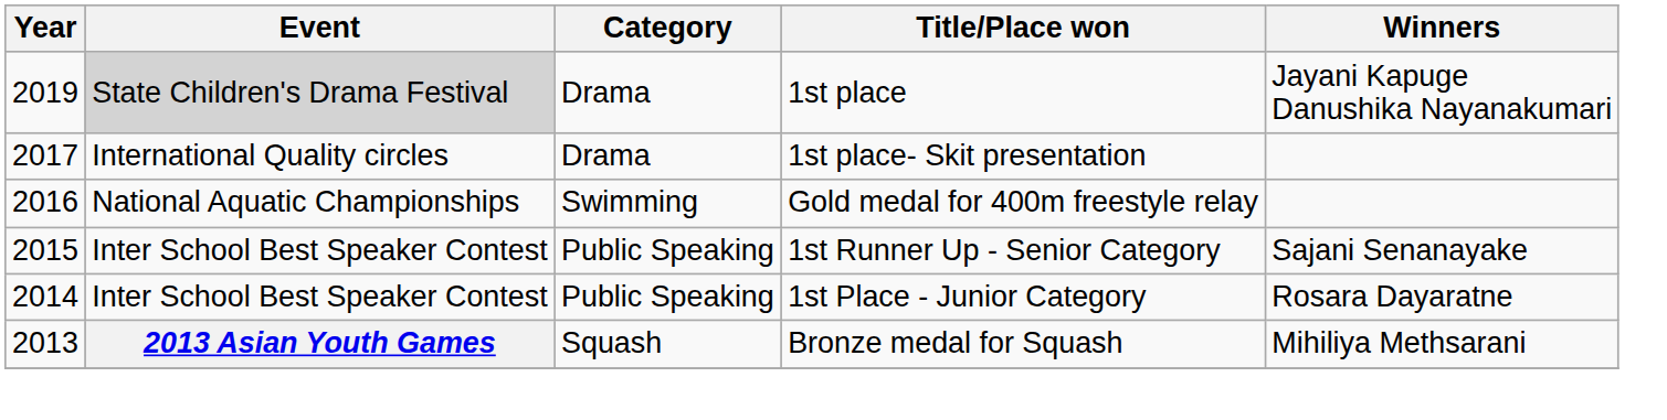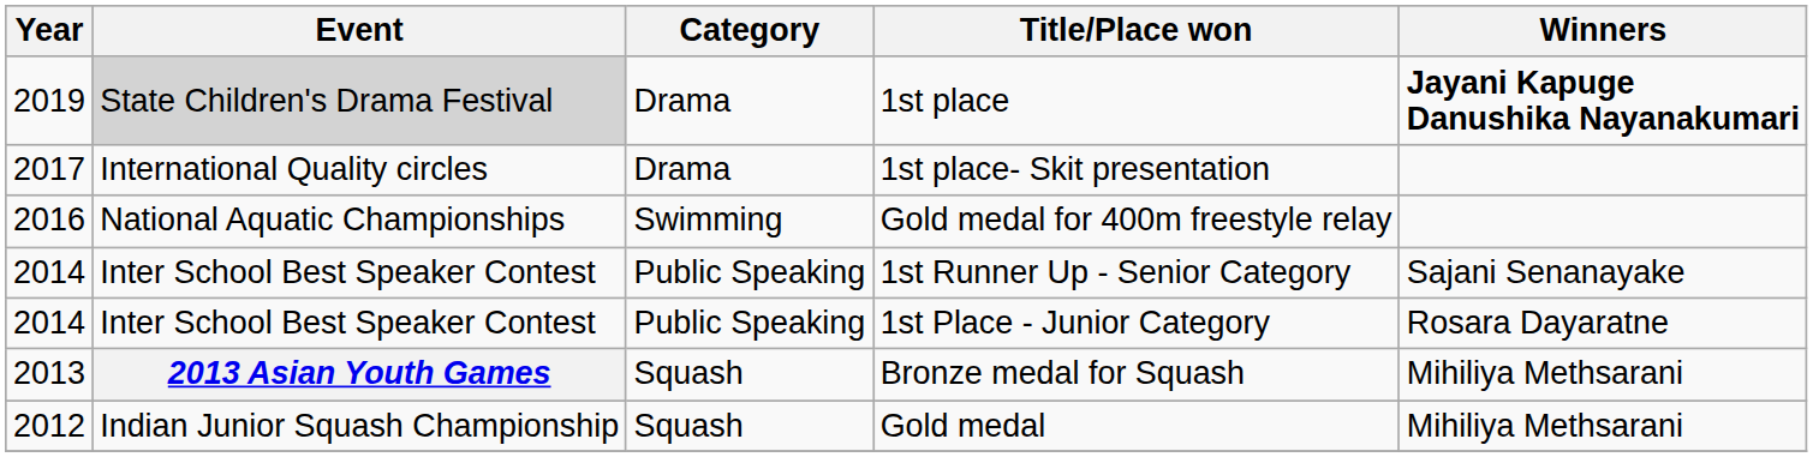 <table class="wikitable sortable plainrowheaders">
 <tr>
 <th scope="col">Year</th>
 <th scope="col" class="unsortable">Event</th>
 <th scope="col">Category</th>
 <th scope="col" class="unsortable">Title/Place won</th>
 <th scope="col" class="unsortable">Winners</th>
 </tr>
 <tr>
 <td style="text-align:center;">2019</td>
 <td style="background: lightgrey;">State Children's Drama Festival</td>
 <td>Drama</td>
 <td>1st place</td>
-<td>Jayani Kapuge<br>Danushika Nayanakumari</td>
+<td><strong>Jayani Kapuge<br>Danushika Nayanakumari</strong></td>
 </tr>
 <tr>
 <td style="text-align:center;">2017</td>
 <td>International Quality circles</td>
 <td>Drama</td>
 <td>1st place- Skit presentation</td>
 <td></td>
 </tr>
 <tr>
 <td style="text-align:center;">2016</td>
 <td>National Aquatic Championships</td>
 <td>Swimming</td>
 <td>Gold medal for 400m freestyle relay</td>
 <td></td>
 </tr>
 <tr>
-<td style="text-align:center;">2015</td>
+<td style="text-align:center;">2014</td>
 <td>Inter School Best Speaker Contest</td>
 <td>Public Speaking</td>
 <td>1st Runner Up - Senior Category</td>
 <td>Sajani Senanayake</td>
 </tr>
 <tr>
 <td style="text-align:center;">2014</td>
 <td>Inter School Best Speaker Contest</td>
 <td>Public Speaking</td>
 <td>1st Place - Junior Category</td>
 <td>Rosara Dayaratne</td>
 </tr>
 <tr>
 <td style="text-align:center;">2013</td>
 <th scope="row"><em><a href='#'>2013 Asian Youth Games</a></em></th>
 <td>Squash</td>
 <td>Bronze medal for Squash</td>
 <td>Mihiliya Methsarani</td>
 </tr>
 <tr>
+<td style="text-align:center;">2012</td>
+<td>Indian Junior Squash Championship</td>
+<td>Squash</td>
+<td>Gold medal</td>
+<td>Mihiliya Methsarani</td>
+</tr>
+<tr>
 </tr>
 </table>
